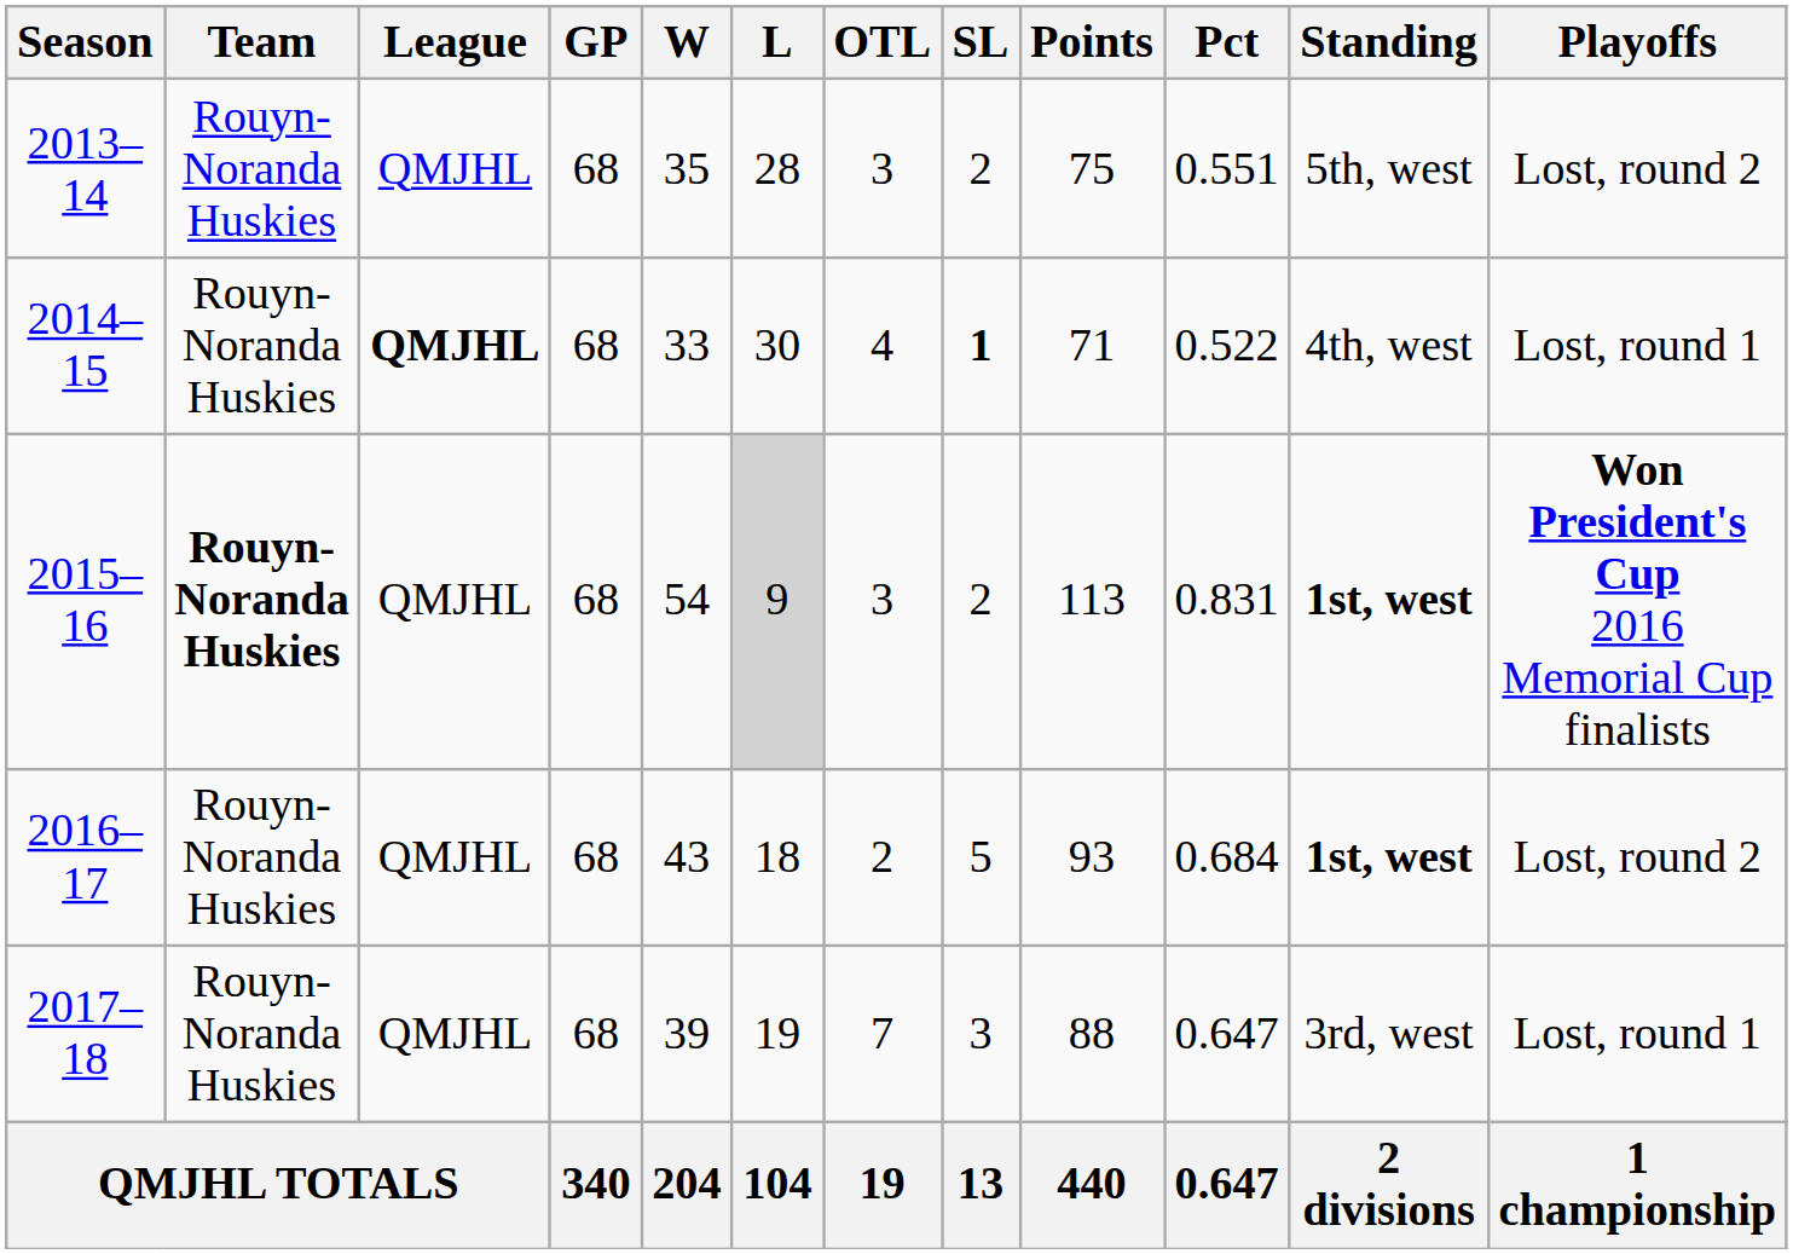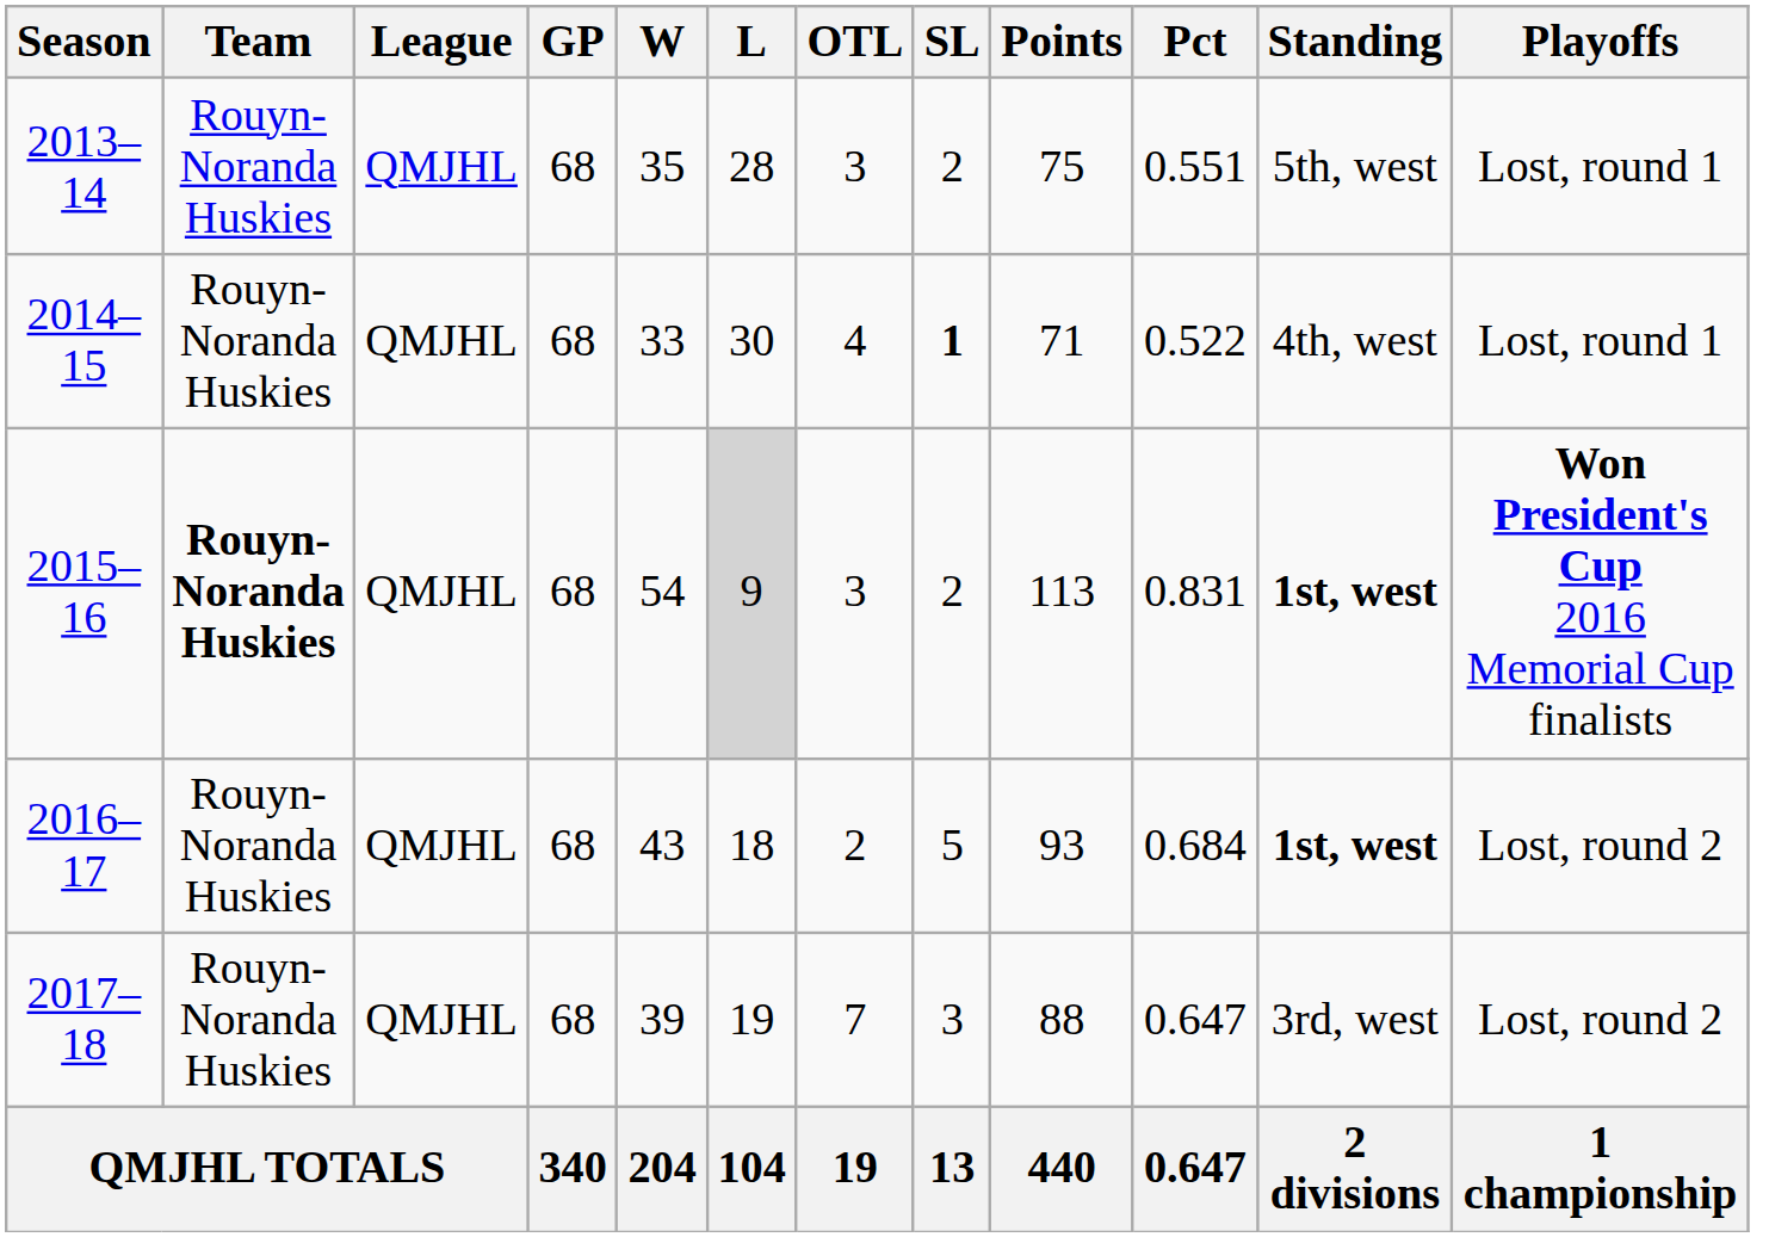 <table class="wikitable">
 <tr>
 <th>Season</th>
 <th>Team</th>
 <th>League</th>
 <th>GP</th>
 <th>W</th>
 <th>L</th>
 <th>OTL</th>
 <th>SL</th>
 <th>Points</th>
 <th>Pct</th>
 <th>Standing</th>
 <th>Playoffs</th>
 </tr>
 <tr align="center">
 <td><a href='#'>2013–14</a></td>
 <td><a href='#'>Rouyn-Noranda Huskies</a></td>
 <td><a href='#'>QMJHL</a></td>
 <td>68</td>
 <td>35</td>
 <td>28</td>
 <td>3</td>
 <td>2</td>
 <td>75</td>
 <td>0.551</td>
 <td>5th, west</td>
-<td>Lost, round 2</td>
+<td>Lost, round 1</td>
 </tr>
 <tr align="center">
 <td><a href='#'>2014–15</a></td>
 <td>Rouyn-Noranda Huskies</td>
-<td><strong>QMJHL</strong></td>
+<td>QMJHL</td>
 <td>68</td>
 <td>33</td>
 <td>30</td>
 <td>4</td>
 <td><strong>1</strong></td>
 <td>71</td>
 <td>0.522</td>
 <td>4th, west</td>
 <td>Lost, round 1</td>
 </tr>
 <tr align="center">
 <td><a href='#'>2015–16</a></td>
 <td><strong>Rouyn-Noranda Huskies</strong></td>
 <td>QMJHL</td>
 <td>68</td>
 <td>54</td>
 <td style="background: lightgrey;">9</td>
 <td>3</td>
 <td>2</td>
 <td>113</td>
 <td>0.831</td>
 <td><strong>1st, west</strong></td>
 <td><strong>Won <a href='#'>President's Cup</a></strong><br><a href='#'>2016 Memorial Cup</a> finalists</td>
 </tr>
 <tr align="center">
 <td><a href='#'>2016–17</a></td>
 <td>Rouyn-Noranda Huskies</td>
 <td>QMJHL</td>
 <td>68</td>
 <td>43</td>
 <td>18</td>
 <td>2</td>
 <td>5</td>
 <td>93</td>
 <td>0.684</td>
 <td><strong>1st, west</strong></td>
 <td>Lost, round 2</td>
 </tr>
 <tr align="center">
 <td><a href='#'>2017–18</a></td>
 <td>Rouyn-Noranda Huskies</td>
 <td>QMJHL</td>
 <td>68</td>
 <td>39</td>
 <td>19</td>
 <td>7</td>
 <td>3</td>
 <td>88</td>
 <td>0.647</td>
 <td>3rd, west</td>
-<td>Lost, round 1</td>
+<td>Lost, round 2</td>
 </tr>
 <tr>
 <th colspan="3">QMJHL TOTALS</th>
 <th>340</th>
 <th>204</th>
 <th>104</th>
 <th>19</th>
 <th>13</th>
 <th>440</th>
 <th>0.647</th>
 <th>2 divisions</th>
 <th>1 championship</th>
 </tr>
 </table>
